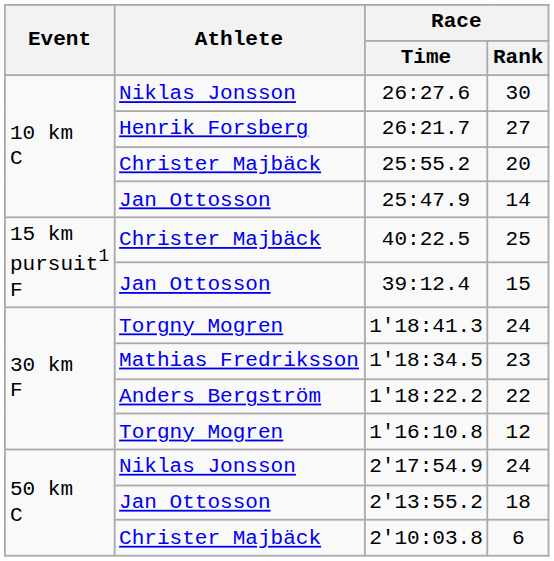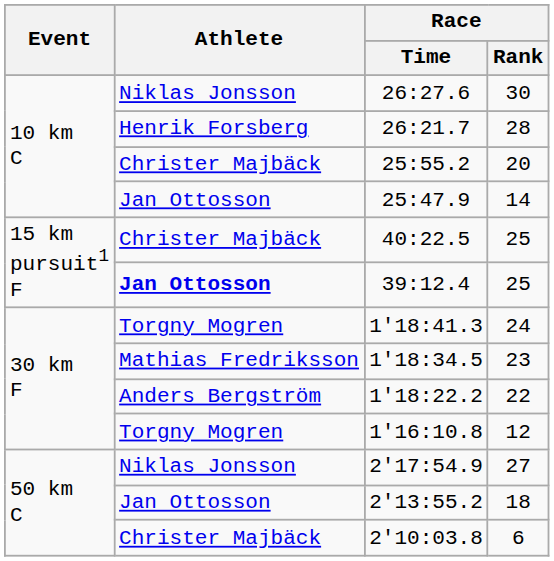 <table class="wikitable" border="1" style="font-size:90%">
 <tr>
 <th rowspan=2>Event</th>
 <th rowspan=2>Athlete</th>
 <th colspan=2>Race</th>
 </tr>
 <tr>
 <th>Time</th>
 <th>Rank</th>
 </tr>
 <tr>
 <td rowspan=4>10 km <br> C</td>
 <td><a href='#'>Niklas Jonsson</a></td>
 <td align=center>26:27.6</td>
 <td align=center>30</td>
 </tr>
 <tr>
 <td><a href='#'>Henrik Forsberg</a></td>
 <td align=center>26:21.7</td>
-<td align=center>27</td>
+<td align=center>28</td>
 </tr>
 <tr>
 <td><a href='#'>Christer Majbäck</a></td>
 <td align=center>25:55.2</td>
 <td align=center>20</td>
 </tr>
 <tr>
 <td><a href='#'>Jan Ottosson</a></td>
 <td align=center>25:47.9</td>
 <td align=center>14</td>
 </tr>
 <tr>
 <td rowspan=2>15 km <br> pursuit<sup>1</sup> <br> F</td>
 <td><a href='#'>Christer Majbäck</a></td>
 <td align=center>40:22.5</td>
 <td align=center>25</td>
 </tr>
 <tr>
-<td><a href='#'>Jan Ottosson</a></td>
+<td><strong><a href='#'>Jan Ottosson</a></strong></td>
 <td align=center>39:12.4</td>
-<td align=center>15</td>
+<td align=center>25</td>
 </tr>
 <tr>
 <td rowspan=4>30 km <br> F</td>
 <td><a href='#'>Torgny Mogren</a></td>
 <td align=center>1'18:41.3</td>
 <td align=center>24</td>
 </tr>
 <tr>
 <td><a href='#'>Mathias Fredriksson</a></td>
 <td align=center>1'18:34.5</td>
 <td align=center>23</td>
 </tr>
 <tr>
 <td><a href='#'>Anders Bergström</a></td>
 <td align=center>1'18:22.2</td>
 <td align=center>22</td>
 </tr>
 <tr>
 <td><a href='#'>Torgny Mogren</a></td>
 <td align=center>1'16:10.8</td>
 <td align=center>12</td>
 </tr>
 <tr>
 <td rowspan=3>50 km <br> C</td>
 <td><a href='#'>Niklas Jonsson</a></td>
 <td align=center>2'17:54.9</td>
-<td align=center>24</td>
+<td align=center>27</td>
 </tr>
 <tr>
 <td><a href='#'>Jan Ottosson</a></td>
 <td align=center>2'13:55.2</td>
 <td align=center>18</td>
 </tr>
 <tr>
 <td><a href='#'>Christer Majbäck</a></td>
 <td align=center>2'10:03.8</td>
 <td align=center>6</td>
 </tr>
 </table>
